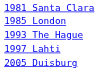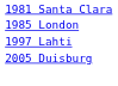 <table>
 <tr>
 <td><a href='#'>1981 Santa Clara</a></td>
 <td></td>
 <td></td>
 <td></td>
 </tr>
 <tr>
 <td><a href='#'>1985 London</a></td>
-<td></td>
-<td></td>
-<td></td>
-</tr>
-<tr>
-<td><a href='#'>1993 The Hague</a></td>
 <td></td>
 <td></td>
 <td></td>
 </tr>
 <tr>
 <td><a href='#'>1997 Lahti</a></td>
 <td></td>
 <td></td>
 <td></td>
 </tr>
 <tr>
 <td><a href='#'>2005 Duisburg</a></td>
 <td></td>
 <td></td>
 <td></td>
 </tr>
 </table>
